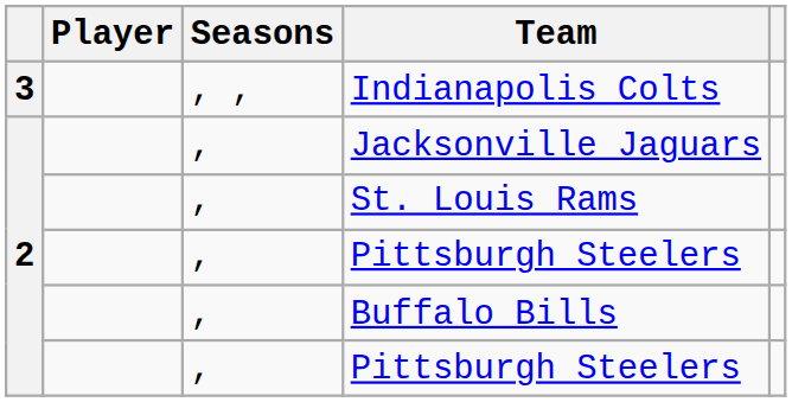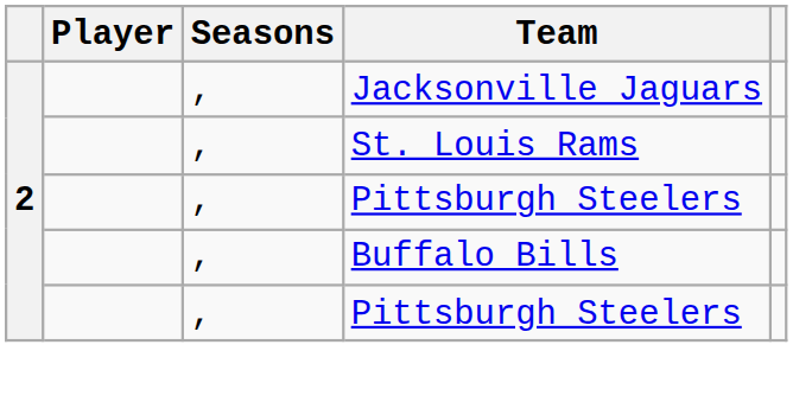 <table class="wikitable">
 <tr>
 <th scope=col></th>
 <th scope=col>Player</th>
 <th scope=col>Seasons</th>
 <th scope=col>Team</th>
 <th scope=col class= "unsortable"></th>
-</tr>
-<tr>
-<th scope="row">3</th>
-<td></td>
-<td>, , </td>
-<td><a href='#'>Indianapolis Colts</a></td>
-<td></td>
 </tr>
 <tr>
 <th scope="rowgroup" rowspan="6">2</th>
 <td></td>
 <td>, </td>
 <td><a href='#'>Jacksonville Jaguars</a></td>
 <td></td>
 </tr>
 <tr>
 <td></td>
 <td>, </td>
 <td><a href='#'>St. Louis Rams</a></td>
 <td></td>
 </tr>
 <tr>
 <td></td>
 <td>, </td>
 <td><a href='#'>Pittsburgh Steelers</a></td>
 <td></td>
 </tr>
 <tr>
 <td></td>
 <td>, </td>
 <td><a href='#'>Buffalo Bills</a></td>
 <td></td>
 </tr>
 <tr>
 <td></td>
 <td>, </td>
 <td><a href='#'>Pittsburgh Steelers</a></td>
 <td></td>
 </tr>
 </table>
